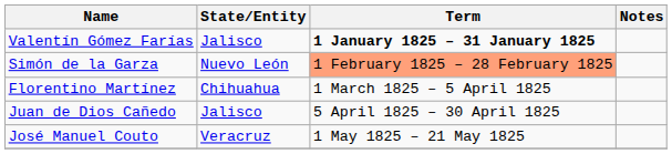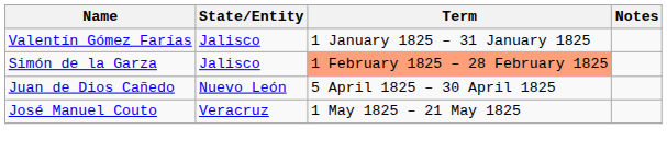 <table class="wikitable">
 <tr>
 <th>Name</th>
 <th>State/Entity</th>
 <th>Term</th>
 <th>Notes</th>
 </tr>
 <tr>
 <td><a href='#'>Valentín Gómez Farías</a></td>
 <td><a href='#'>Jalisco</a></td>
-<td><strong>1 January 1825 – 31 January 1825</strong></td>
+<td>1 January 1825 – 31 January 1825</td>
 <td></td>
 </tr>
 <tr>
 <td><a href='#'>Simón de la Garza</a></td>
-<td><a href='#'>Nuevo León</a></td>
+<td><a href='#'>Jalisco</a></td>
 <td style="background: lightsalmon;">1 February 1825 – 28 February 1825</td>
 <td></td>
 </tr>
 <tr>
-<td><a href='#'>Florentino Martínez</a></td>
-<td><a href='#'>Chihuahua</a></td>
-<td>1 March 1825 – 5 April 1825</td>
-<td></td>
-</tr>
-<tr>
 <td><a href='#'>Juan de Dios Cañedo</a></td>
-<td><a href='#'>Jalisco</a></td>
+<td><a href='#'>Nuevo León</a></td>
 <td>5 April 1825 – 30 April 1825</td>
 <td></td>
 </tr>
 <tr>
 <td><a href='#'>José Manuel Couto</a></td>
 <td><a href='#'>Veracruz</a></td>
 <td>1 May 1825 – 21 May 1825</td>
 <td></td>
 </tr>
 <tr>
 </tr>
 </table>
